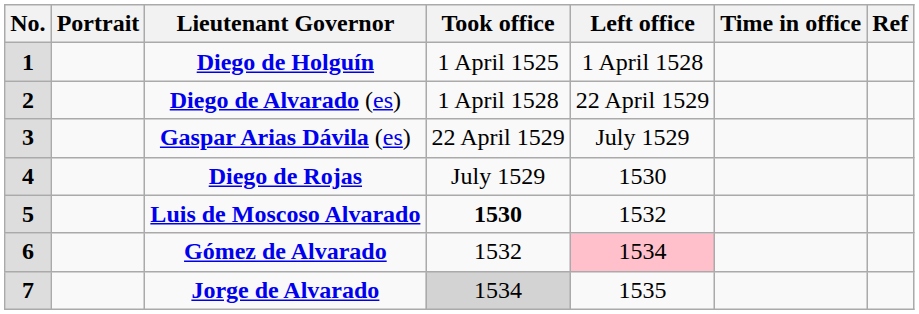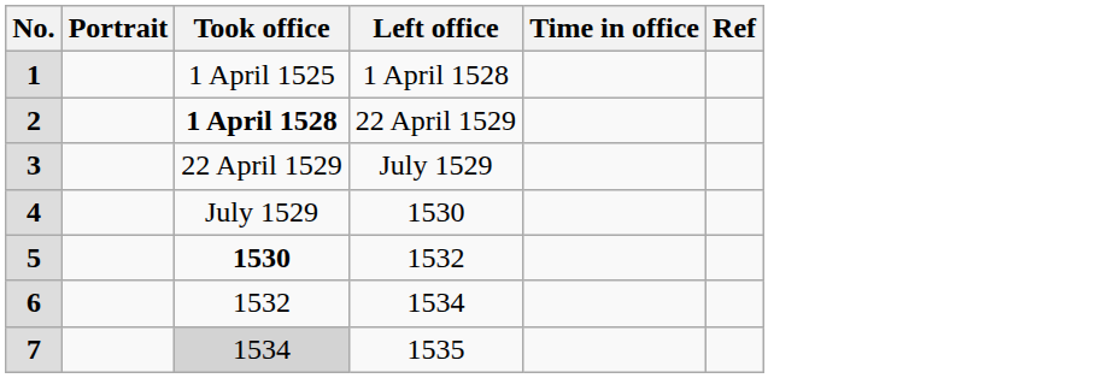 <table class="wikitable" style="text-align:center">
 <tr>
 <th>No.</th>
 <th>Portrait</th>
-<th>Lieutenant Governor</th>
 <th>Took office</th>
 <th>Left office</th>
 <th>Time in office</th>
 <th>Ref</th>
 </tr>
 <tr>
 <th style="background:#DDDDDD; color:black">1</th>
 <td></td>
-<td><strong><a href='#'>Diego de Holguín</a></strong><br></td>
 <td>1 April 1525</td>
 <td>1 April 1528</td>
 <td></td>
 <td></td>
 </tr>
 <tr>
 <th style="background:#DDDDDD; color:black">2</th>
 <td></td>
-<td><strong><a href='#'>Diego de Alvarado</a></strong> (<a href='#'>es</a>)<br></td>
-<td>1 April 1528</td>
+<td><strong>1 April 1528</strong></td>
 <td>22 April 1529</td>
 <td></td>
 <td></td>
 </tr>
 <tr>
 <th style="background:#DDDDDD; color:black">3</th>
 <td></td>
-<td><strong><a href='#'>Gaspar Arias Dávila</a></strong> (<a href='#'>es</a>)<br></td>
 <td>22 April 1529</td>
 <td>July 1529</td>
 <td> </td>
 <td></td>
 </tr>
 <tr>
 <th style="background:#DDDDDD; color:black">4</th>
 <td></td>
-<td><strong><a href='#'>Diego de Rojas</a></strong><br></td>
 <td>July 1529</td>
 <td>1530</td>
 <td> </td>
 <td></td>
 </tr>
 <tr>
 <th style="background:#DDDDDD; color:black">5</th>
 <td></td>
-<td><strong><a href='#'>Luis de Moscoso Alvarado</a></strong><br></td>
 <td><strong>1530</strong></td>
 <td>1532</td>
 <td> </td>
 <td></td>
 </tr>
 <tr>
 <th style="background:#DDDDDD; color:black">6</th>
 <td></td>
-<td><strong><a href='#'>Gómez de Alvarado</a></strong><br></td>
 <td>1532</td>
-<td style="background: pink;">1534</td>
+<td>1534</td>
 <td> </td>
 <td></td>
 </tr>
 <tr>
 <th style="background:#DDDDDD; color:black">7</th>
 <td></td>
-<td><strong><a href='#'>Jorge de Alvarado</a></strong><br></td>
 <td style="background: lightgrey;">1534</td>
 <td>1535</td>
 <td> </td>
 <td></td>
 </tr>
 </table>
